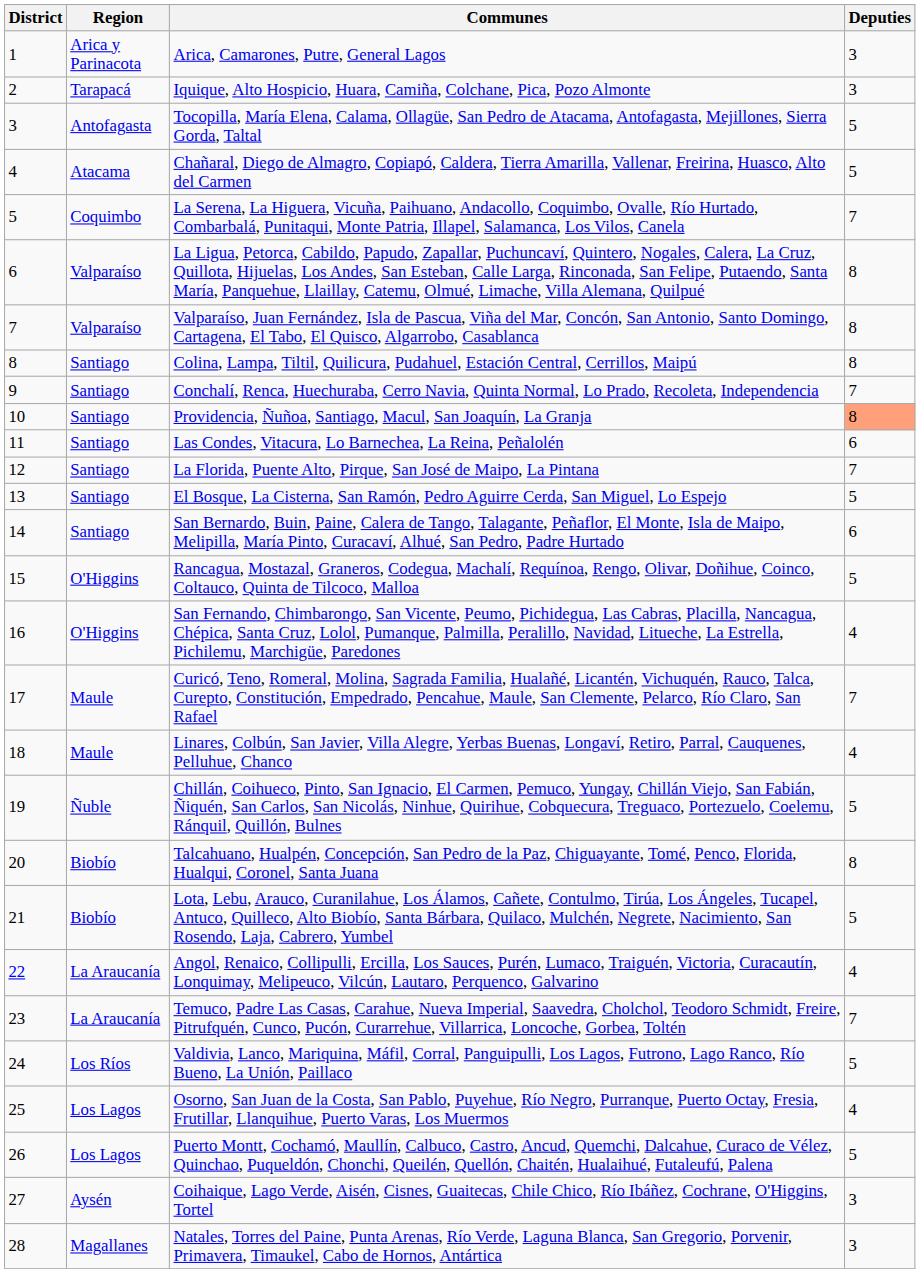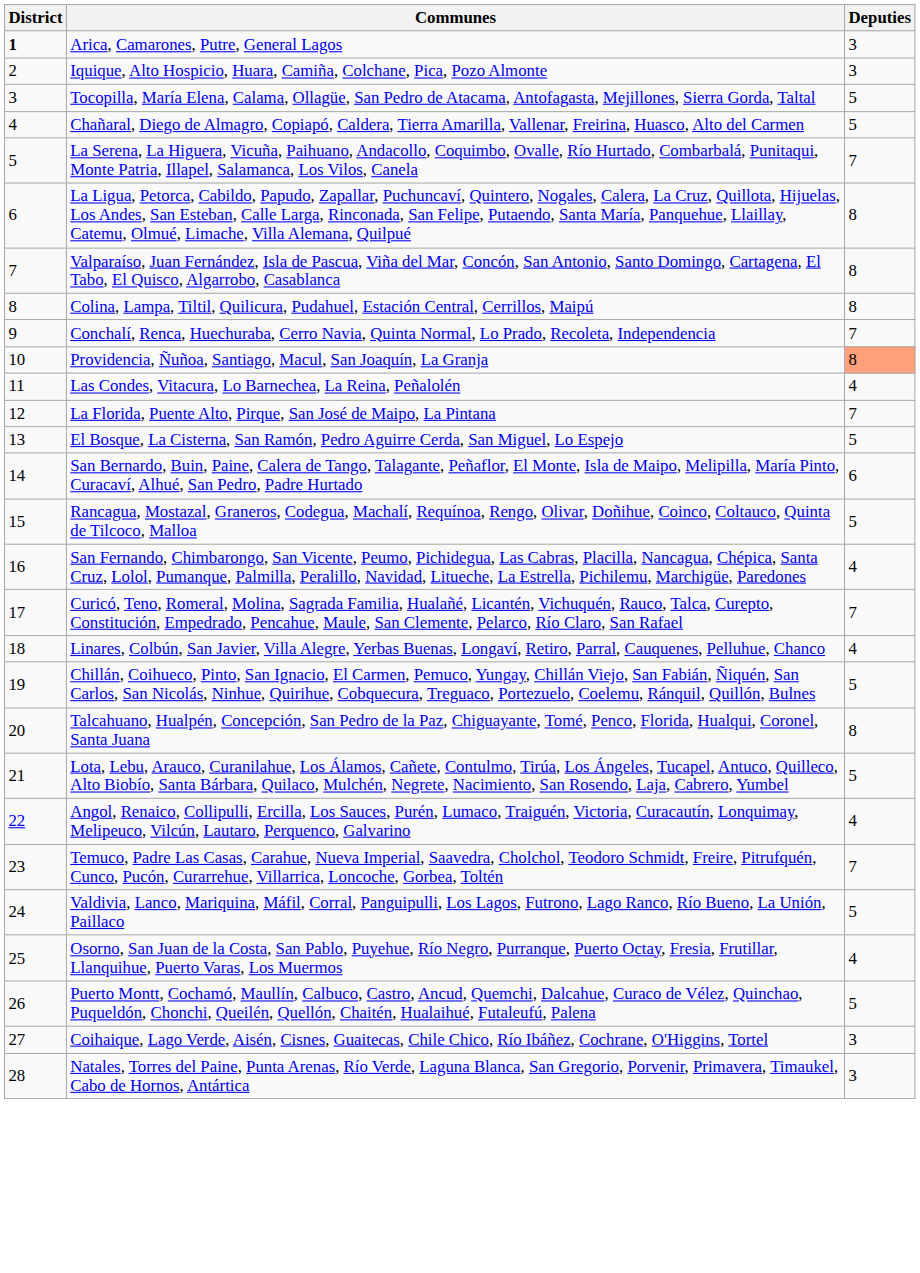 <table class="wikitable">
 <tr>
 <th>District</th>
-<th>Region</th>
 <th>Communes</th>
 <th>Deputies</th>
 </tr>
 <tr>
-<td>1</td>
-<td><a href='#'>Arica y Parinacota</a></td>
+<td><strong>1</strong></td>
 <td><a href='#'>Arica</a>, <a href='#'>Camarones</a>, <a href='#'>Putre</a>, <a href='#'>General Lagos</a></td>
 <td>3</td>
 </tr>
 <tr>
 <td>2</td>
-<td><a href='#'>Tarapacá</a></td>
 <td><a href='#'>Iquique</a>, <a href='#'>Alto Hospicio</a>, <a href='#'>Huara</a>, <a href='#'>Camiña</a>, <a href='#'>Colchane</a>, <a href='#'>Pica</a>, <a href='#'>Pozo Almonte</a></td>
 <td>3</td>
 </tr>
 <tr>
 <td>3</td>
-<td><a href='#'>Antofagasta</a></td>
 <td><a href='#'>Tocopilla</a>, <a href='#'>María Elena</a>, <a href='#'>Calama</a>, <a href='#'>Ollagüe</a>, <a href='#'>San Pedro de Atacama</a>, <a href='#'>Antofagasta</a>, <a href='#'>Mejillones</a>, <a href='#'>Sierra Gorda</a>, <a href='#'>Taltal</a></td>
 <td>5</td>
 </tr>
 <tr>
 <td>4</td>
-<td><a href='#'>Atacama</a></td>
 <td><a href='#'>Chañaral</a>, <a href='#'>Diego de Almagro</a>, <a href='#'>Copiapó</a>, <a href='#'>Caldera</a>, <a href='#'>Tierra Amarilla</a>, <a href='#'>Vallenar</a>, <a href='#'>Freirina</a>, <a href='#'>Huasco</a>, <a href='#'>Alto del Carmen</a></td>
 <td>5</td>
 </tr>
 <tr>
 <td>5</td>
-<td><a href='#'>Coquimbo</a></td>
 <td><a href='#'>La Serena</a>, <a href='#'>La Higuera</a>, <a href='#'>Vicuña</a>, <a href='#'>Paihuano</a>, <a href='#'>Andacollo</a>, <a href='#'>Coquimbo</a>, <a href='#'>Ovalle</a>, <a href='#'>Río Hurtado</a>, <a href='#'>Combarbalá</a>, <a href='#'>Punitaqui</a>, <a href='#'>Monte Patria</a>, <a href='#'>Illapel</a>, <a href='#'>Salamanca</a>, <a href='#'>Los Vilos</a>, <a href='#'>Canela</a></td>
 <td>7</td>
 </tr>
 <tr>
 <td>6</td>
-<td><a href='#'>Valparaíso</a></td>
 <td><a href='#'>La Ligua</a>, <a href='#'>Petorca</a>, <a href='#'>Cabildo</a>, <a href='#'>Papudo</a>, <a href='#'>Zapallar</a>, <a href='#'>Puchuncaví</a>, <a href='#'>Quintero</a>, <a href='#'>Nogales</a>, <a href='#'>Calera</a>, <a href='#'>La Cruz</a>, <a href='#'>Quillota</a>, <a href='#'>Hijuelas</a>, <a href='#'>Los Andes</a>, <a href='#'>San Esteban</a>, <a href='#'>Calle Larga</a>, <a href='#'>Rinconada</a>, <a href='#'>San Felipe</a>, <a href='#'>Putaendo</a>, <a href='#'>Santa María</a>, <a href='#'>Panquehue</a>, <a href='#'>Llaillay</a>, <a href='#'>Catemu</a>, <a href='#'>Olmué</a>, <a href='#'>Limache</a>, <a href='#'>Villa Alemana</a>, <a href='#'>Quilpué</a></td>
 <td>8</td>
 </tr>
 <tr>
 <td>7</td>
-<td><a href='#'>Valparaíso</a></td>
 <td><a href='#'>Valparaíso</a>, <a href='#'>Juan Fernández</a>, <a href='#'>Isla de Pascua</a>, <a href='#'>Viña del Mar</a>, <a href='#'>Concón</a>, <a href='#'>San Antonio</a>, <a href='#'>Santo Domingo</a>, <a href='#'>Cartagena</a>, <a href='#'>El Tabo</a>, <a href='#'>El Quisco</a>, <a href='#'>Algarrobo</a>, <a href='#'>Casablanca</a></td>
 <td>8</td>
 </tr>
 <tr>
 <td>8</td>
-<td><a href='#'>Santiago</a></td>
 <td><a href='#'>Colina</a>, <a href='#'>Lampa</a>, <a href='#'>Tiltil</a>, <a href='#'>Quilicura</a>, <a href='#'>Pudahuel</a>, <a href='#'>Estación Central</a>, <a href='#'>Cerrillos</a>, <a href='#'>Maipú</a></td>
 <td>8</td>
 </tr>
 <tr>
 <td>9</td>
-<td><a href='#'>Santiago</a></td>
 <td><a href='#'>Conchalí</a>, <a href='#'>Renca</a>, <a href='#'>Huechuraba</a>, <a href='#'>Cerro Navia</a>, <a href='#'>Quinta Normal</a>, <a href='#'>Lo Prado</a>, <a href='#'>Recoleta</a>, <a href='#'>Independencia</a></td>
 <td>7</td>
 </tr>
 <tr>
 <td>10</td>
-<td><a href='#'>Santiago</a></td>
 <td><a href='#'>Providencia</a>, <a href='#'>Ñuñoa</a>, <a href='#'>Santiago</a>, <a href='#'>Macul</a>, <a href='#'>San Joaquín</a>, <a href='#'>La Granja</a></td>
 <td style="background: lightsalmon;">8</td>
 </tr>
 <tr>
 <td>11</td>
-<td><a href='#'>Santiago</a></td>
 <td><a href='#'>Las Condes</a>, <a href='#'>Vitacura</a>, <a href='#'>Lo Barnechea</a>, <a href='#'>La Reina</a>, <a href='#'>Peñalolén</a></td>
-<td>6</td>
+<td>4</td>
 </tr>
 <tr>
 <td>12</td>
-<td><a href='#'>Santiago</a></td>
 <td><a href='#'>La Florida</a>, <a href='#'>Puente Alto</a>, <a href='#'>Pirque</a>, <a href='#'>San José de Maipo</a>, <a href='#'>La Pintana</a></td>
 <td>7</td>
 </tr>
 <tr>
 <td>13</td>
-<td><a href='#'>Santiago</a></td>
 <td><a href='#'>El Bosque</a>, <a href='#'>La Cisterna</a>, <a href='#'>San Ramón</a>, <a href='#'>Pedro Aguirre Cerda</a>, <a href='#'>San Miguel</a>, <a href='#'>Lo Espejo</a></td>
 <td>5</td>
 </tr>
 <tr>
 <td>14</td>
-<td><a href='#'>Santiago</a></td>
 <td><a href='#'>San Bernardo</a>, <a href='#'>Buin</a>, <a href='#'>Paine</a>, <a href='#'>Calera de Tango</a>, <a href='#'>Talagante</a>, <a href='#'>Peñaflor</a>, <a href='#'>El Monte</a>, <a href='#'>Isla de Maipo</a>, <a href='#'>Melipilla</a>, <a href='#'>María Pinto</a>, <a href='#'>Curacaví</a>, <a href='#'>Alhué</a>, <a href='#'>San Pedro</a>, <a href='#'>Padre Hurtado</a></td>
 <td>6</td>
 </tr>
 <tr>
 <td>15</td>
-<td><a href='#'>O'Higgins</a></td>
 <td><a href='#'>Rancagua</a>, <a href='#'>Mostazal</a>, <a href='#'>Graneros</a>, <a href='#'>Codegua</a>, <a href='#'>Machalí</a>, <a href='#'>Requínoa</a>, <a href='#'>Rengo</a>, <a href='#'>Olivar</a>, <a href='#'>Doñihue</a>, <a href='#'>Coinco</a>, <a href='#'>Coltauco</a>, <a href='#'>Quinta de Tilcoco</a>, <a href='#'>Malloa</a></td>
 <td>5</td>
 </tr>
 <tr>
 <td>16</td>
-<td><a href='#'>O'Higgins</a></td>
 <td><a href='#'>San Fernando</a>, <a href='#'>Chimbarongo</a>, <a href='#'>San Vicente</a>, <a href='#'>Peumo</a>, <a href='#'>Pichidegua</a>, <a href='#'>Las Cabras</a>, <a href='#'>Placilla</a>, <a href='#'>Nancagua</a>, <a href='#'>Chépica</a>, <a href='#'>Santa Cruz</a>, <a href='#'>Lolol</a>, <a href='#'>Pumanque</a>, <a href='#'>Palmilla</a>, <a href='#'>Peralillo</a>, <a href='#'>Navidad</a>, <a href='#'>Litueche</a>, <a href='#'>La Estrella</a>, <a href='#'>Pichilemu</a>, <a href='#'>Marchigüe</a>, <a href='#'>Paredones</a></td>
 <td>4</td>
 </tr>
 <tr>
 <td>17</td>
-<td><a href='#'>Maule</a></td>
 <td><a href='#'>Curicó</a>, <a href='#'>Teno</a>, <a href='#'>Romeral</a>, <a href='#'>Molina</a>, <a href='#'>Sagrada Familia</a>, <a href='#'>Hualañé</a>, <a href='#'>Licantén</a>, <a href='#'>Vichuquén</a>, <a href='#'>Rauco</a>, <a href='#'>Talca</a>, <a href='#'>Curepto</a>, <a href='#'>Constitución</a>, <a href='#'>Empedrado</a>, <a href='#'>Pencahue</a>, <a href='#'>Maule</a>, <a href='#'>San Clemente</a>, <a href='#'>Pelarco</a>, <a href='#'>Río Claro</a>, <a href='#'>San Rafael</a></td>
 <td>7</td>
 </tr>
 <tr>
 <td>18</td>
-<td><a href='#'>Maule</a></td>
 <td><a href='#'>Linares</a>, <a href='#'>Colbún</a>, <a href='#'>San Javier</a>, <a href='#'>Villa Alegre</a>, <a href='#'>Yerbas Buenas</a>, <a href='#'>Longaví</a>, <a href='#'>Retiro</a>, <a href='#'>Parral</a>, <a href='#'>Cauquenes</a>, <a href='#'>Pelluhue</a>, <a href='#'>Chanco</a></td>
 <td>4</td>
 </tr>
 <tr>
 <td>19</td>
-<td><a href='#'>Ñuble</a></td>
 <td><a href='#'>Chillán</a>, <a href='#'>Coihueco</a>, <a href='#'>Pinto</a>, <a href='#'>San Ignacio</a>, <a href='#'>El Carmen</a>, <a href='#'>Pemuco</a>, <a href='#'>Yungay</a>, <a href='#'>Chillán Viejo</a>, <a href='#'>San Fabián</a>, <a href='#'>Ñiquén</a>, <a href='#'>San Carlos</a>, <a href='#'>San Nicolás</a>, <a href='#'>Ninhue</a>, <a href='#'>Quirihue</a>, <a href='#'>Cobquecura</a>, <a href='#'>Treguaco</a>, <a href='#'>Portezuelo</a>, <a href='#'>Coelemu</a>, <a href='#'>Ránquil</a>, <a href='#'>Quillón</a>, <a href='#'>Bulnes</a></td>
 <td>5</td>
 </tr>
 <tr>
 <td>20</td>
-<td><a href='#'>Biobío</a></td>
 <td><a href='#'>Talcahuano</a>, <a href='#'>Hualpén</a>, <a href='#'>Concepción</a>, <a href='#'>San Pedro de la Paz</a>, <a href='#'>Chiguayante</a>, <a href='#'>Tomé</a>, <a href='#'>Penco</a>, <a href='#'>Florida</a>, <a href='#'>Hualqui</a>, <a href='#'>Coronel</a>, <a href='#'>Santa Juana</a></td>
 <td>8</td>
 </tr>
 <tr>
 <td>21</td>
-<td><a href='#'>Biobío</a></td>
 <td><a href='#'>Lota</a>, <a href='#'>Lebu</a>, <a href='#'>Arauco</a>, <a href='#'>Curanilahue</a>, <a href='#'>Los Álamos</a>, <a href='#'>Cañete</a>, <a href='#'>Contulmo</a>, <a href='#'>Tirúa</a>, <a href='#'>Los Ángeles</a>, <a href='#'>Tucapel</a>, <a href='#'>Antuco</a>, <a href='#'>Quilleco</a>, <a href='#'>Alto Biobío</a>, <a href='#'>Santa Bárbara</a>, <a href='#'>Quilaco</a>, <a href='#'>Mulchén</a>, <a href='#'>Negrete</a>, <a href='#'>Nacimiento</a>, <a href='#'>San Rosendo</a>, <a href='#'>Laja</a>, <a href='#'>Cabrero</a>, <a href='#'>Yumbel</a></td>
 <td>5</td>
 </tr>
 <tr>
 <td><a href='#'>22</a></td>
-<td><a href='#'>La Araucanía</a></td>
 <td><a href='#'>Angol</a>, <a href='#'>Renaico</a>, <a href='#'>Collipulli</a>, <a href='#'>Ercilla</a>, <a href='#'>Los Sauces</a>, <a href='#'>Purén</a>, <a href='#'>Lumaco</a>, <a href='#'>Traiguén</a>, <a href='#'>Victoria</a>, <a href='#'>Curacautín</a>, <a href='#'>Lonquimay</a>, <a href='#'>Melipeuco</a>, <a href='#'>Vilcún</a>, <a href='#'>Lautaro</a>, <a href='#'>Perquenco</a>, <a href='#'>Galvarino</a></td>
 <td>4</td>
 </tr>
 <tr>
 <td>23</td>
-<td><a href='#'>La Araucanía</a></td>
 <td><a href='#'>Temuco</a>, <a href='#'>Padre Las Casas</a>, <a href='#'>Carahue</a>, <a href='#'>Nueva Imperial</a>, <a href='#'>Saavedra</a>, <a href='#'>Cholchol</a>, <a href='#'>Teodoro Schmidt</a>, <a href='#'>Freire</a>, <a href='#'>Pitrufquén</a>, <a href='#'>Cunco</a>, <a href='#'>Pucón</a>, <a href='#'>Curarrehue</a>, <a href='#'>Villarrica</a>, <a href='#'>Loncoche</a>, <a href='#'>Gorbea</a>, <a href='#'>Toltén</a></td>
 <td>7</td>
 </tr>
 <tr>
 <td>24</td>
-<td><a href='#'>Los Ríos</a></td>
 <td><a href='#'>Valdivia</a>, <a href='#'>Lanco</a>, <a href='#'>Mariquina</a>, <a href='#'>Máfil</a>, <a href='#'>Corral</a>, <a href='#'>Panguipulli</a>, <a href='#'>Los Lagos</a>, <a href='#'>Futrono</a>, <a href='#'>Lago Ranco</a>, <a href='#'>Río Bueno</a>, <a href='#'>La Unión</a>, <a href='#'>Paillaco</a></td>
 <td>5</td>
 </tr>
 <tr>
 <td>25</td>
-<td><a href='#'>Los Lagos</a></td>
 <td><a href='#'>Osorno</a>, <a href='#'>San Juan de la Costa</a>, <a href='#'>San Pablo</a>, <a href='#'>Puyehue</a>, <a href='#'>Río Negro</a>, <a href='#'>Purranque</a>, <a href='#'>Puerto Octay</a>, <a href='#'>Fresia</a>, <a href='#'>Frutillar</a>, <a href='#'>Llanquihue</a>, <a href='#'>Puerto Varas</a>, <a href='#'>Los Muermos</a></td>
 <td>4</td>
 </tr>
 <tr>
 <td>26</td>
-<td><a href='#'>Los Lagos</a></td>
 <td><a href='#'>Puerto Montt</a>, <a href='#'>Cochamó</a>, <a href='#'>Maullín</a>, <a href='#'>Calbuco</a>, <a href='#'>Castro</a>, <a href='#'>Ancud</a>, <a href='#'>Quemchi</a>, <a href='#'>Dalcahue</a>, <a href='#'>Curaco de Vélez</a>, <a href='#'>Quinchao</a>, <a href='#'>Puqueldón</a>, <a href='#'>Chonchi</a>, <a href='#'>Queilén</a>, <a href='#'>Quellón</a>, <a href='#'>Chaitén</a>, <a href='#'>Hualaihué</a>, <a href='#'>Futaleufú</a>, <a href='#'>Palena</a></td>
 <td>5</td>
 </tr>
 <tr>
 <td>27</td>
-<td><a href='#'>Aysén</a></td>
 <td><a href='#'>Coihaique</a>, <a href='#'>Lago Verde</a>, <a href='#'>Aisén</a>, <a href='#'>Cisnes</a>, <a href='#'>Guaitecas</a>, <a href='#'>Chile Chico</a>, <a href='#'>Río Ibáñez</a>, <a href='#'>Cochrane</a>, <a href='#'>O'Higgins</a>, <a href='#'>Tortel</a></td>
 <td>3</td>
 </tr>
 <tr>
 <td>28</td>
-<td><a href='#'>Magallanes</a></td>
 <td><a href='#'>Natales</a>, <a href='#'>Torres del Paine</a>, <a href='#'>Punta Arenas</a>, <a href='#'>Río Verde</a>, <a href='#'>Laguna Blanca</a>, <a href='#'>San Gregorio</a>, <a href='#'>Porvenir</a>, <a href='#'>Primavera</a>, <a href='#'>Timaukel</a>, <a href='#'>Cabo de Hornos</a>, <a href='#'>Antártica</a></td>
 <td>3</td>
 </tr>
 </table>
